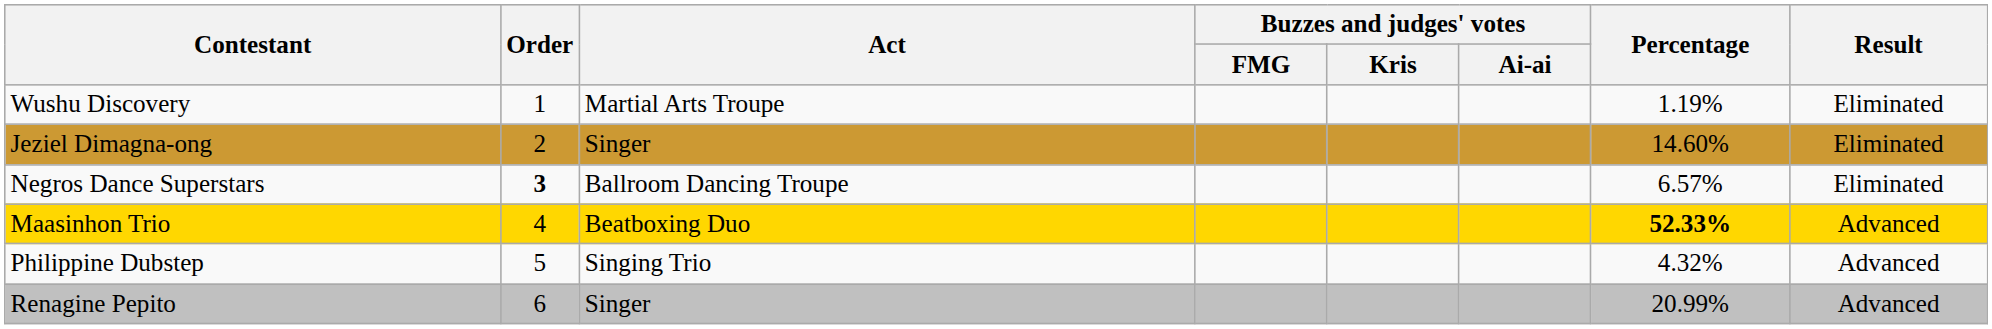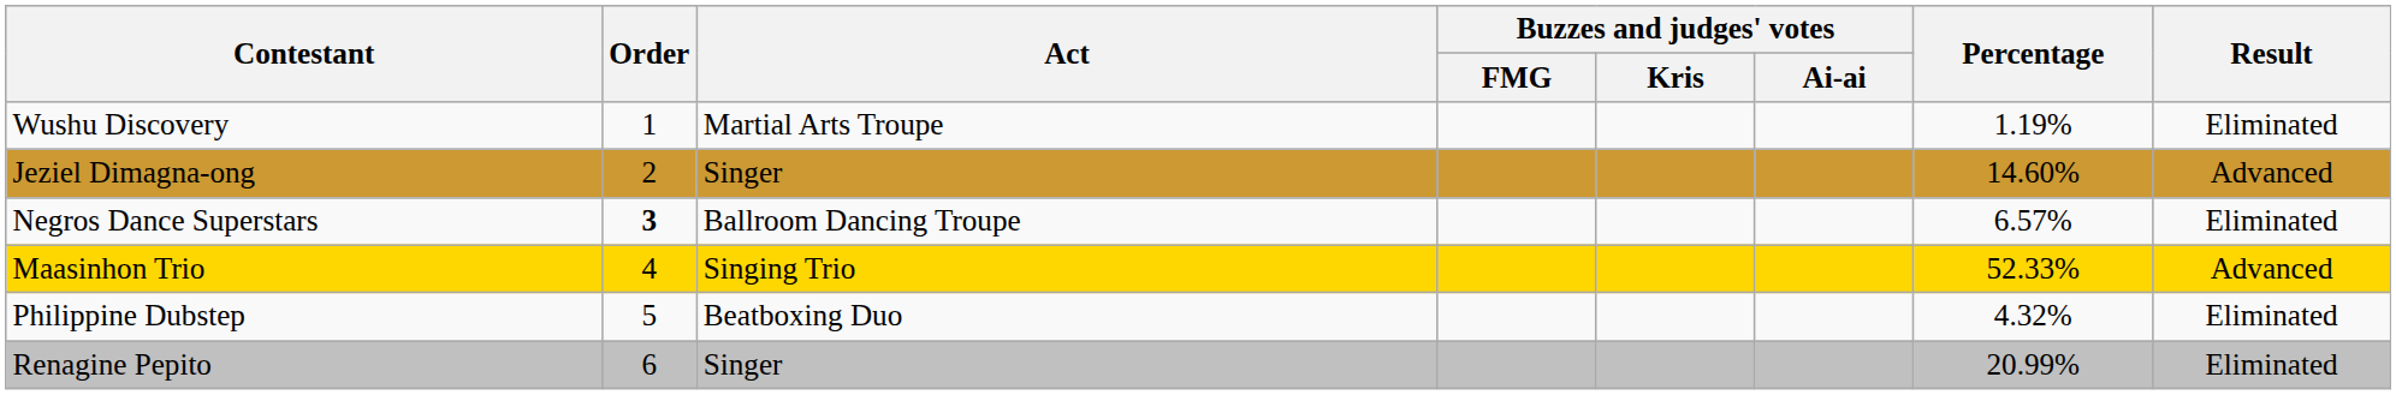 <table class="wikitable" style="text-align:center; width:100%;">
 <tr>
 <th rowspan="2" style="width:25%;" ->Contestant</th>
 <th rowspan="2" style="width:03%;">Order</th>
 <th rowspan="2">Act</th>
 <th colspan="3" style="width:20%;">Buzzes and judges' votes</th>
 <th rowspan="2" style="width:10%;">Percentage</th>
 <th rowspan="2" style="width:10%;">Result</th>
 </tr>
 <tr>
 <th style="width:06.66%;">FMG</th>
 <th style="width:06.66%;">Kris</th>
 <th style="width:06.66%;">Ai-ai</th>
 </tr>
 <tr>
 <td scope="row" style="text-align:left;">Wushu Discovery</td>
 <td>1</td>
 <td scope="row" style="text-align:left;">Martial Arts Troupe</td>
 <td></td>
 <td></td>
 <td></td>
 <td>1.19%</td>
 <td>Eliminated</td>
 </tr>
 <tr bgcolor="#CC9933">
 <td scope="row" style="text-align:left;">Jeziel Dimagna-ong</td>
 <td>2</td>
 <td scope="row" style="text-align:left;">Singer</td>
 <td></td>
 <td></td>
 <td></td>
 <td>14.60%</td>
-<td>Eliminated</td>
+<td>Advanced</td>
 </tr>
 <tr>
 <td scope="row" style="text-align:left;">Negros Dance Superstars</td>
 <td><strong>3</strong></td>
 <td scope="row" style="text-align:left;">Ballroom Dancing Troupe</td>
 <td></td>
 <td></td>
 <td></td>
 <td>6.57%</td>
 <td>Eliminated</td>
 </tr>
 <tr bgcolor="gold">
 <td scope="row" style="text-align:left;">Maasinhon Trio</td>
 <td>4</td>
-<td scope="row" style="text-align:left;">Beatboxing Duo</td>
+<td scope="row" style="text-align:left;">Singing Trio</td>
 <td></td>
 <td></td>
 <td></td>
-<td><strong>52.33%</strong></td>
+<td>52.33%</td>
 <td>Advanced</td>
 </tr>
 <tr>
 <td scope="row" style="text-align:left;">Philippine Dubstep</td>
 <td>5</td>
-<td scope="row" style="text-align:left;">Singing Trio</td>
+<td scope="row" style="text-align:left;">Beatboxing Duo</td>
 <td></td>
 <td></td>
 <td></td>
 <td>4.32%</td>
-<td>Advanced</td>
+<td>Eliminated</td>
 </tr>
 <tr bgcolor="silver">
 <td scope="row" style="text-align:left;">Renagine Pepito</td>
 <td>6</td>
 <td scope="row" style="text-align:left;">Singer</td>
 <td></td>
 <td></td>
 <td></td>
 <td>20.99%</td>
-<td>Advanced</td>
+<td>Eliminated</td>
 </tr>
 </table>
